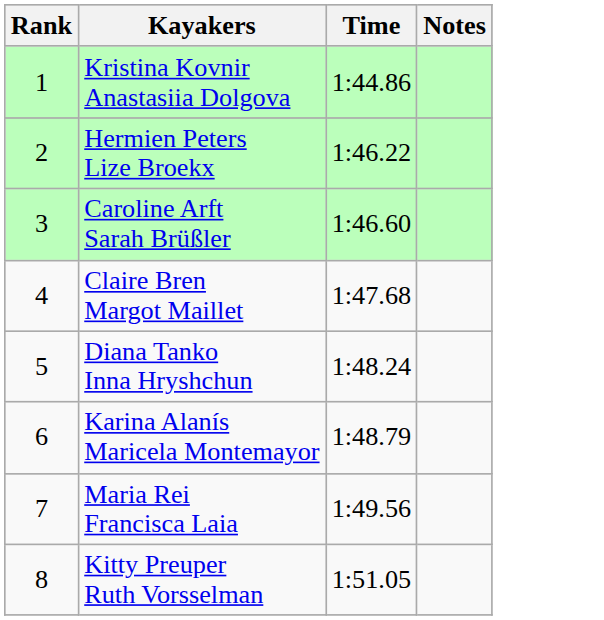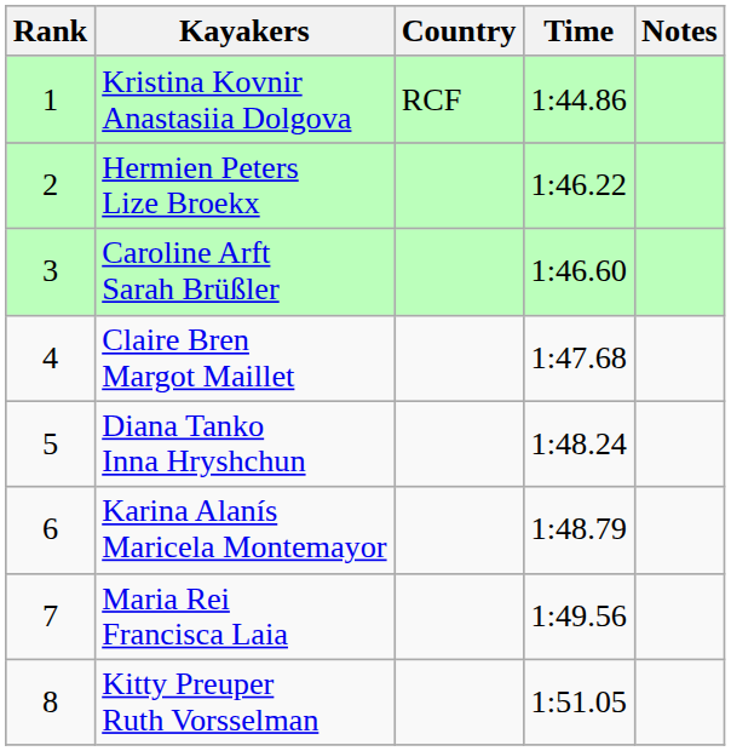 <table class="wikitable" style="text-align:center">
 <tr>
 <th>Rank</th>
 <th>Kayakers</th>
+<th>Country</th>
 <th>Time</th>
 <th>Notes</th>
 </tr>
 <tr bgcolor=bbffbb>
 <td>1</td>
 <td align="left"><a href='#'>Kristina Kovnir</a><br><a href='#'>Anastasiia Dolgova</a></td>
+<td align="left"> RCF</td>
 <td>1:44.86</td>
 <td></td>
 </tr>
 <tr bgcolor=bbffbb>
 <td>2</td>
 <td align="left"><a href='#'>Hermien Peters</a><br><a href='#'>Lize Broekx</a></td>
+<td align="left"></td>
 <td>1:46.22</td>
 <td></td>
 </tr>
 <tr bgcolor=bbffbb>
 <td>3</td>
 <td align="left"><a href='#'>Caroline Arft</a><br><a href='#'>Sarah Brüßler</a></td>
+<td align="left"></td>
 <td>1:46.60</td>
 <td></td>
 </tr>
 <tr>
 <td>4</td>
 <td align="left"><a href='#'>Claire Bren</a><br><a href='#'>Margot Maillet</a></td>
+<td align="left"></td>
 <td>1:47.68</td>
 <td></td>
 </tr>
 <tr>
 <td>5</td>
 <td align="left"><a href='#'>Diana Tanko</a><br><a href='#'>Inna Hryshchun</a></td>
+<td align="left"></td>
 <td>1:48.24</td>
 <td></td>
 </tr>
 <tr>
 <td>6</td>
 <td align="left"><a href='#'>Karina Alanís</a><br><a href='#'>Maricela Montemayor</a></td>
+<td align="left"></td>
 <td>1:48.79</td>
 <td></td>
 </tr>
 <tr>
 <td>7</td>
 <td align="left"><a href='#'>Maria Rei</a><br><a href='#'>Francisca Laia</a></td>
+<td align="left"></td>
 <td>1:49.56</td>
 <td></td>
 </tr>
 <tr>
 <td>8</td>
 <td align="left"><a href='#'>Kitty Preuper</a><br><a href='#'>Ruth Vorsselman</a></td>
+<td align="left"></td>
 <td>1:51.05</td>
 <td></td>
 </tr>
 </table>
